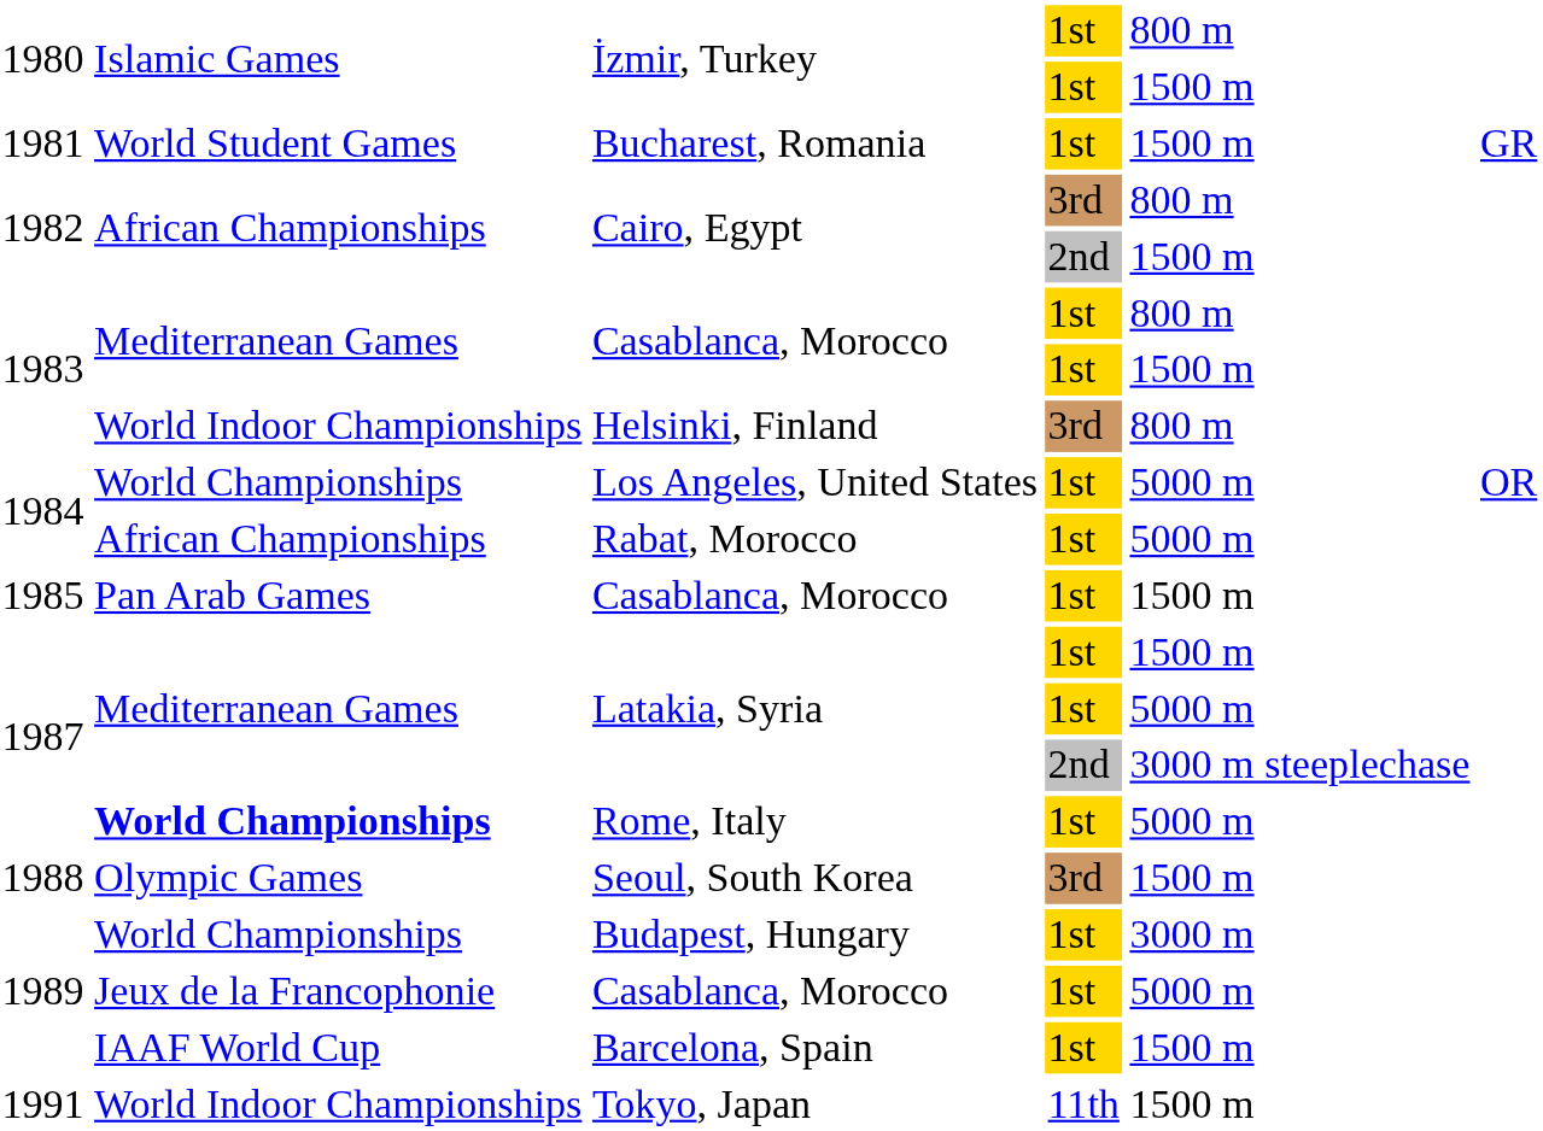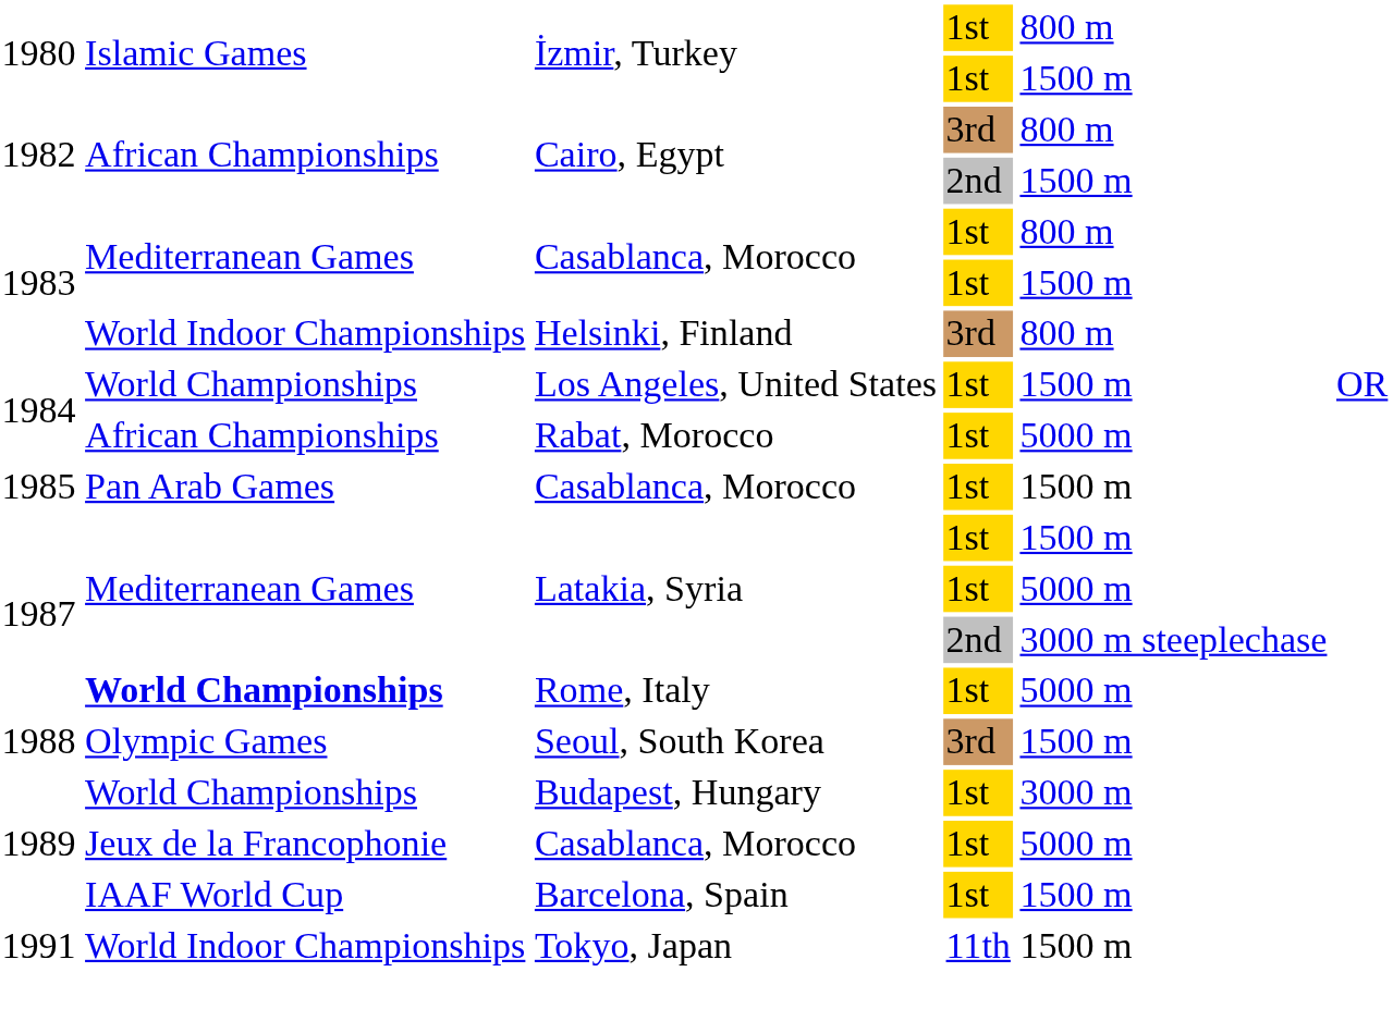 <table>
 <tr>
 <td rowspan=2>1980</td>
 <td rowspan=2><a href='#'>Islamic Games</a></td>
 <td rowspan=2><a href='#'>İzmir</a>, Turkey</td>
 <td bgcolor=gold>1st</td>
 <td><a href='#'>800 m</a></td>
 </tr>
 <tr>
 <td bgcolor=gold>1st</td>
 <td><a href='#'>1500 m</a></td>
-</tr>
-<tr>
-<td>1981</td>
-<td><a href='#'>World Student Games</a></td>
-<td><a href='#'>Bucharest</a>, Romania</td>
-<td bgcolor=gold>1st</td>
-<td><a href='#'>1500 m</a></td>
-<td><a href='#'>GR</a></td>
 </tr>
 <tr>
 <td rowspan=2>1982</td>
 <td rowspan=2><a href='#'>African Championships</a></td>
 <td rowspan=2><a href='#'>Cairo</a>, Egypt</td>
 <td bgcolor=cc9966>3rd</td>
 <td><a href='#'>800 m</a></td>
 </tr>
 <tr>
 <td bgcolor=silver>2nd</td>
 <td><a href='#'>1500 m</a></td>
 </tr>
 <tr>
 <td rowspan=3>1983</td>
 <td rowspan=2><a href='#'>Mediterranean Games</a></td>
 <td rowspan=2><a href='#'>Casablanca</a>, Morocco</td>
 <td bgcolor=gold>1st</td>
 <td><a href='#'>800 m</a></td>
 </tr>
 <tr>
 <td bgcolor=gold>1st</td>
 <td><a href='#'>1500 m</a></td>
 </tr>
 <tr>
 <td><a href='#'>World Indoor Championships</a></td>
 <td><a href='#'>Helsinki</a>, Finland</td>
 <td bgcolor=cc9966>3rd</td>
 <td><a href='#'>800 m</a></td>
 </tr>
 <tr>
 <td rowspan=2>1984</td>
 <td><a href='#'>World Championships</a></td>
 <td><a href='#'>Los Angeles</a>, United States</td>
 <td bgcolor=gold>1st</td>
-<td><a href='#'>5000 m</a></td>
+<td><a href='#'>1500 m</a></td>
 <td><a href='#'>OR</a></td>
 </tr>
 <tr>
 <td><a href='#'>African Championships</a></td>
 <td><a href='#'>Rabat</a>, Morocco</td>
 <td bgcolor=gold>1st</td>
 <td><a href='#'>5000 m</a></td>
 </tr>
 <tr>
 <td>1985</td>
 <td><a href='#'>Pan Arab Games</a></td>
 <td><a href='#'>Casablanca</a>, Morocco</td>
 <td bgcolor=gold>1st</td>
 <td>1500 m</td>
 </tr>
 <tr>
 <td rowspan=4>1987</td>
 <td rowspan=3><a href='#'>Mediterranean Games</a></td>
 <td rowspan=3><a href='#'>Latakia</a>, Syria</td>
 <td bgcolor=gold>1st</td>
 <td><a href='#'>1500 m</a></td>
 </tr>
 <tr>
 <td bgcolor=gold>1st</td>
 <td><a href='#'>5000 m</a></td>
 </tr>
 <tr>
 <td bgcolor=silver>2nd</td>
 <td><a href='#'>3000 m steeplechase</a></td>
 </tr>
 <tr>
 <td><strong><a href='#'>World Championships</a></strong></td>
 <td><a href='#'>Rome</a>, Italy</td>
 <td bgcolor=gold>1st</td>
 <td><a href='#'>5000 m</a></td>
 </tr>
 <tr>
 <td>1988</td>
 <td><a href='#'>Olympic Games</a></td>
 <td><a href='#'>Seoul</a>, South Korea</td>
 <td bgcolor=cc9966>3rd</td>
 <td><a href='#'>1500 m</a></td>
 </tr>
 <tr>
 <td rowspan=3>1989</td>
 <td><a href='#'>World Championships</a></td>
 <td><a href='#'>Budapest</a>, Hungary</td>
 <td bgcolor=gold>1st</td>
 <td><a href='#'>3000 m</a></td>
 </tr>
 <tr>
 <td><a href='#'>Jeux de la Francophonie</a></td>
 <td><a href='#'>Casablanca</a>, Morocco</td>
 <td bgcolor=gold>1st</td>
 <td><a href='#'>5000 m</a></td>
 </tr>
 <tr>
 <td><a href='#'>IAAF World Cup</a></td>
 <td><a href='#'>Barcelona</a>, Spain</td>
 <td bgcolor=gold>1st</td>
 <td><a href='#'>1500 m</a></td>
 </tr>
 <tr>
 <td>1991</td>
 <td><a href='#'>World Indoor Championships</a></td>
 <td><a href='#'>Tokyo</a>, Japan</td>
 <td><a href='#'>11th</a></td>
 <td>1500 m</td>
 </tr>
 </table>
